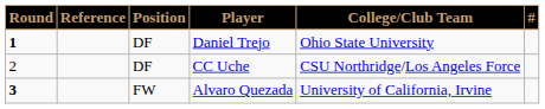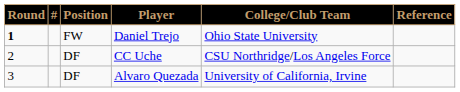 <table class="wikitable">
 <tr>
 <th style="background:#000000; color:#C39E6D; border:1px solid #C39E6D;">Round</th>
-<th style="background:#000000; color:#C39E6D; border:1px solid #C39E6D;">Reference</th>
+<th style="background:#000000; color:#C39E6D; border:1px solid #C39E6D;">#</th>
 <th style="background:#000000; color:#C39E6D; border:1px solid #C39E6D;">Position</th>
 <th style="background:#000000; color:#C39E6D; border:1px solid #C39E6D;">Player</th>
 <th style="background:#000000; color:#C39E6D; border:1px solid #C39E6D;">College/Club Team</th>
-<th style="background:#000000; color:#C39E6D; border:1px solid #C39E6D;">#</th>
+<th style="background:#000000; color:#C39E6D; border:1px solid #C39E6D;">Reference</th>
 </tr>
 <tr>
 <td><strong>1</strong></td>
 <td></td>
-<td>DF</td>
+<td>FW</td>
 <td> <a href='#'>Daniel Trejo</a></td>
 <td><a href='#'>Ohio State University</a></td>
 <td></td>
 </tr>
 <tr>
 <td>2</td>
 <td></td>
 <td>DF</td>
 <td> <a href='#'>CC Uche</a></td>
 <td><a href='#'>CSU Northridge</a>/<a href='#'>Los Angeles Force</a></td>
 <td></td>
 </tr>
 <tr>
-<td><strong>3</strong></td>
+<td>3</td>
 <td></td>
-<td>FW</td>
+<td>DF</td>
 <td> <a href='#'>Alvaro Quezada</a></td>
 <td><a href='#'>University of California, Irvine</a></td>
 <td></td>
 </tr>
 </table>
